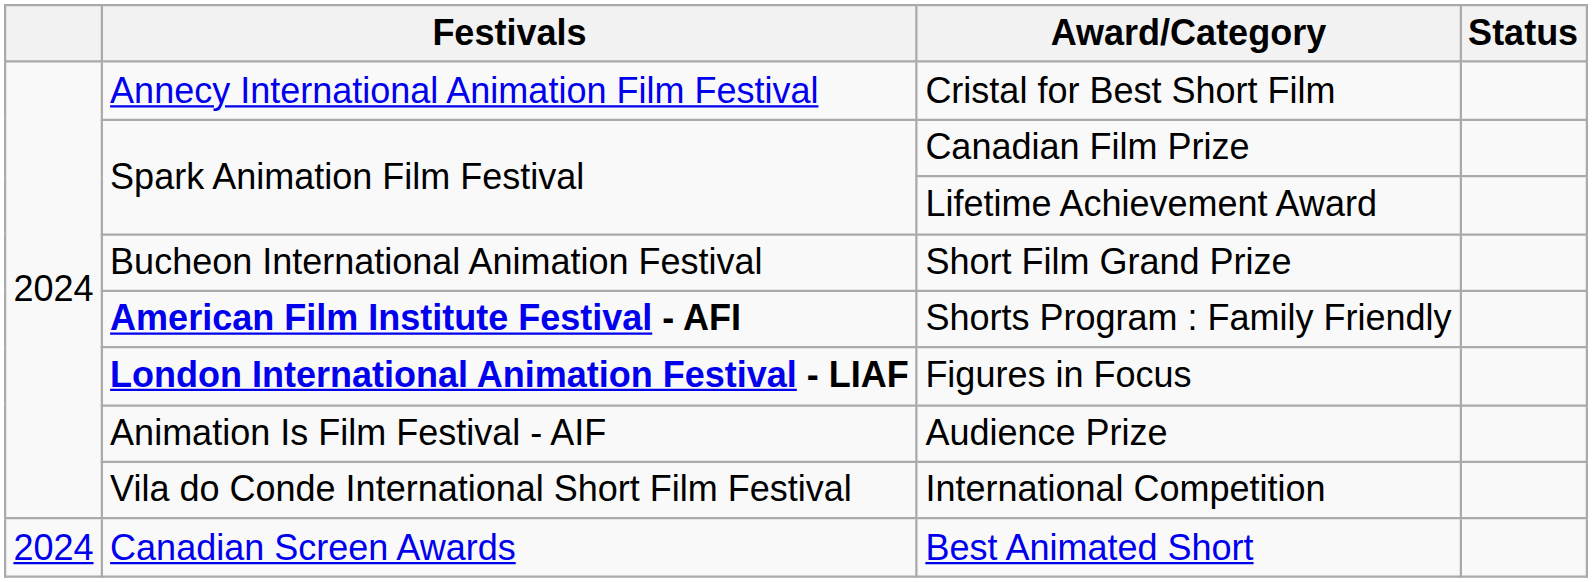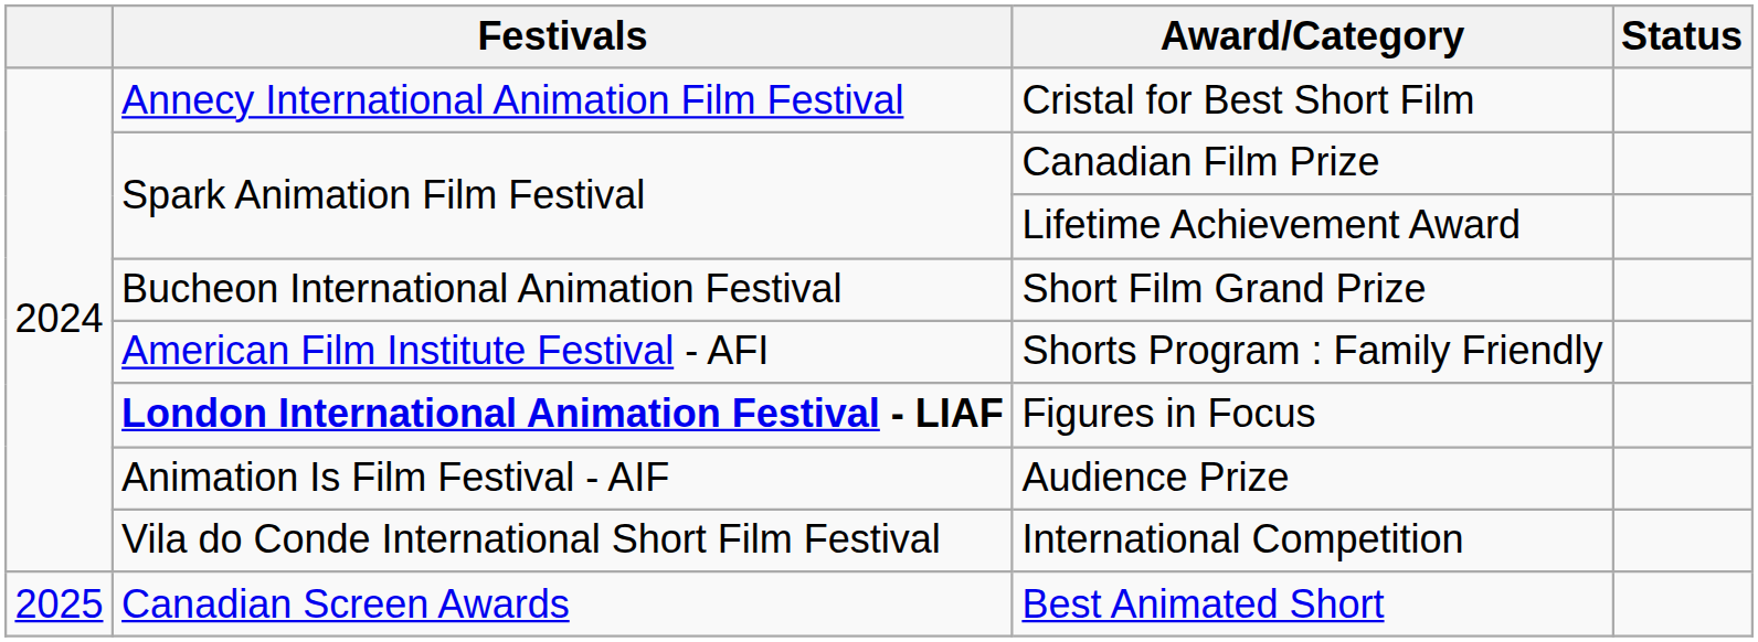 <table class="wikitable">
 <tr>
 <th></th>
 <th>Festivals</th>
 <th>Award/Category</th>
 <th>Status</th>
 </tr>
 <tr>
 <td rowspan="8">2024</td>
 <td><a href='#'>Annecy International Animation Film Festival</a></td>
 <td>Cristal for Best Short Film</td>
 <td></td>
 </tr>
 <tr>
 <td rowspan="2">Spark Animation Film Festival</td>
 <td>Canadian Film Prize</td>
 <td></td>
 </tr>
 <tr>
 <td>Lifetime Achievement Award</td>
 <td></td>
 </tr>
 <tr>
 <td>Bucheon International Animation Festival</td>
 <td>Short Film Grand Prize</td>
 <td></td>
 </tr>
 <tr>
-<td><strong><a href='#'>American Film Institute Festival</a> - AFI</strong></td>
+<td><a href='#'>American Film Institute Festival</a> - AFI</td>
 <td>Shorts Program : Family Friendly</td>
 <td></td>
 </tr>
 <tr>
 <td><strong><a href='#'>London International Animation Festival</a> - LIAF</strong></td>
 <td>Figures in Focus</td>
 <td></td>
 </tr>
 <tr>
 <td>Animation Is Film Festival - AIF</td>
 <td>Audience Prize</td>
 <td></td>
 </tr>
 <tr>
 <td>Vila do Conde International Short Film Festival</td>
 <td>International Competition</td>
 <td></td>
 </tr>
 <tr>
-<td><a href='#'>2024</a></td>
+<td><a href='#'>2025</a></td>
 <td><a href='#'>Canadian Screen Awards</a></td>
 <td><a href='#'>Best Animated Short</a></td>
 <td></td>
 </tr>
 </table>
